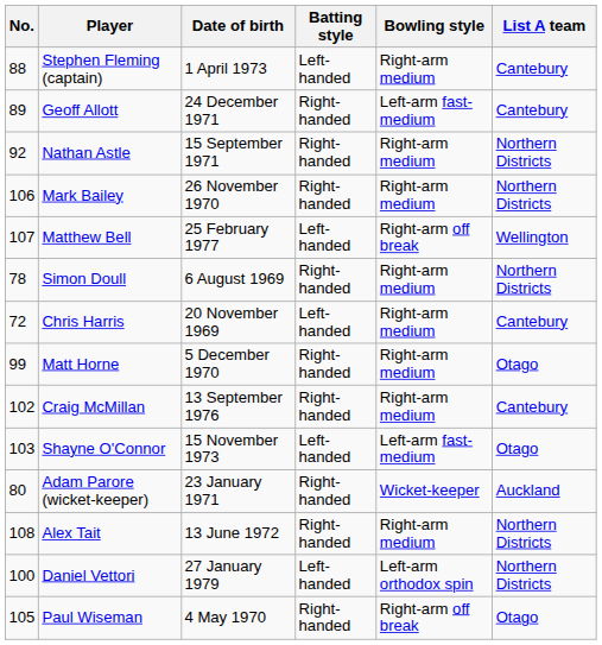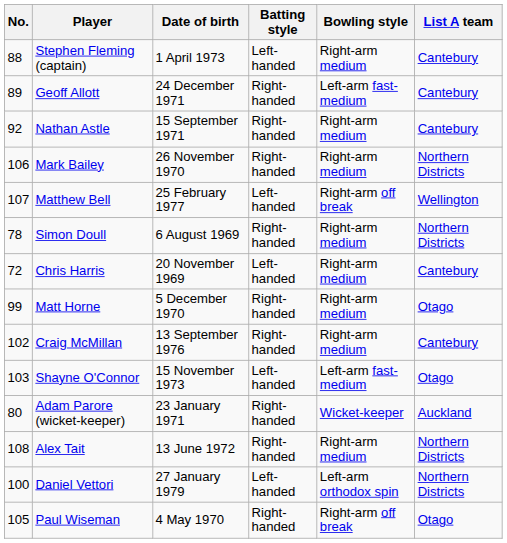 <table class="wikitable">
 <tr>
 <th>No.</th>
 <th>Player</th>
 <th>Date of birth</th>
 <th>Batting style</th>
 <th>Bowling style</th>
 <th><a href='#'>List A</a> team</th>
 </tr>
 <tr>
 <td>88</td>
 <td><a href='#'>Stephen Fleming</a> (captain)</td>
 <td>1 April 1973</td>
 <td>Left-handed</td>
 <td>Right-arm <a href='#'>medium</a></td>
 <td><a href='#'>Cantebury</a></td>
 </tr>
 <tr>
 <td>89</td>
 <td><a href='#'>Geoff Allott</a></td>
 <td>24 December 1971</td>
 <td>Right-handed</td>
 <td>Left-arm <a href='#'>fast-medium</a></td>
 <td><a href='#'>Cantebury</a></td>
 </tr>
 <tr>
 <td>92</td>
 <td><a href='#'>Nathan Astle</a></td>
 <td>15 September 1971</td>
 <td>Right-handed</td>
 <td>Right-arm <a href='#'>medium</a></td>
-<td><a href='#'>Northern Districts</a></td>
+<td><a href='#'>Cantebury</a></td>
 </tr>
 <tr>
 <td>106</td>
 <td><a href='#'>Mark Bailey</a></td>
 <td>26 November 1970</td>
 <td>Right-handed</td>
 <td>Right-arm <a href='#'>medium</a></td>
 <td><a href='#'>Northern Districts</a></td>
 </tr>
 <tr>
 <td>107</td>
 <td><a href='#'>Matthew Bell</a></td>
 <td>25 February 1977</td>
 <td>Left-handed</td>
 <td>Right-arm <a href='#'>off break</a></td>
 <td><a href='#'>Wellington</a></td>
 </tr>
 <tr>
 <td>78</td>
 <td><a href='#'>Simon Doull</a></td>
 <td>6 August 1969</td>
 <td>Right-handed</td>
 <td>Right-arm <a href='#'>medium</a></td>
 <td><a href='#'>Northern Districts</a></td>
 </tr>
 <tr>
 <td>72</td>
 <td><a href='#'>Chris Harris</a></td>
 <td>20 November 1969</td>
 <td>Left-handed</td>
 <td>Right-arm <a href='#'>medium</a></td>
 <td><a href='#'>Cantebury</a></td>
 </tr>
 <tr>
 <td>99</td>
 <td><a href='#'>Matt Horne</a></td>
 <td>5 December 1970</td>
 <td>Right-handed</td>
 <td>Right-arm <a href='#'>medium</a></td>
 <td><a href='#'>Otago</a></td>
 </tr>
 <tr>
 <td>102</td>
 <td><a href='#'>Craig McMillan</a></td>
 <td>13 September 1976</td>
 <td>Right-handed</td>
 <td>Right-arm <a href='#'>medium</a></td>
 <td><a href='#'>Cantebury</a></td>
 </tr>
 <tr>
 <td>103</td>
 <td><a href='#'>Shayne O'Connor</a></td>
 <td>15 November 1973</td>
 <td>Left-handed</td>
 <td>Left-arm <a href='#'>fast-medium</a></td>
 <td><a href='#'>Otago</a></td>
 </tr>
 <tr>
 <td>80</td>
 <td><a href='#'>Adam Parore</a> (wicket-keeper)</td>
 <td>23 January 1971</td>
 <td>Right-handed</td>
 <td><a href='#'>Wicket-keeper</a></td>
 <td><a href='#'>Auckland</a></td>
 </tr>
 <tr>
 <td>108</td>
 <td><a href='#'>Alex Tait</a></td>
 <td>13 June 1972</td>
 <td>Right-handed</td>
 <td>Right-arm <a href='#'>medium</a></td>
 <td><a href='#'>Northern Districts</a></td>
 </tr>
 <tr>
 <td>100</td>
 <td><a href='#'>Daniel Vettori</a></td>
 <td>27 January 1979</td>
 <td>Left-handed</td>
 <td>Left-arm <a href='#'>orthodox spin</a></td>
 <td><a href='#'>Northern Districts</a></td>
 </tr>
 <tr>
 <td>105</td>
 <td><a href='#'>Paul Wiseman</a></td>
 <td>4 May 1970</td>
 <td>Right-handed</td>
 <td>Right-arm <a href='#'>off break</a></td>
 <td><a href='#'>Otago</a></td>
 </tr>
 </table>
